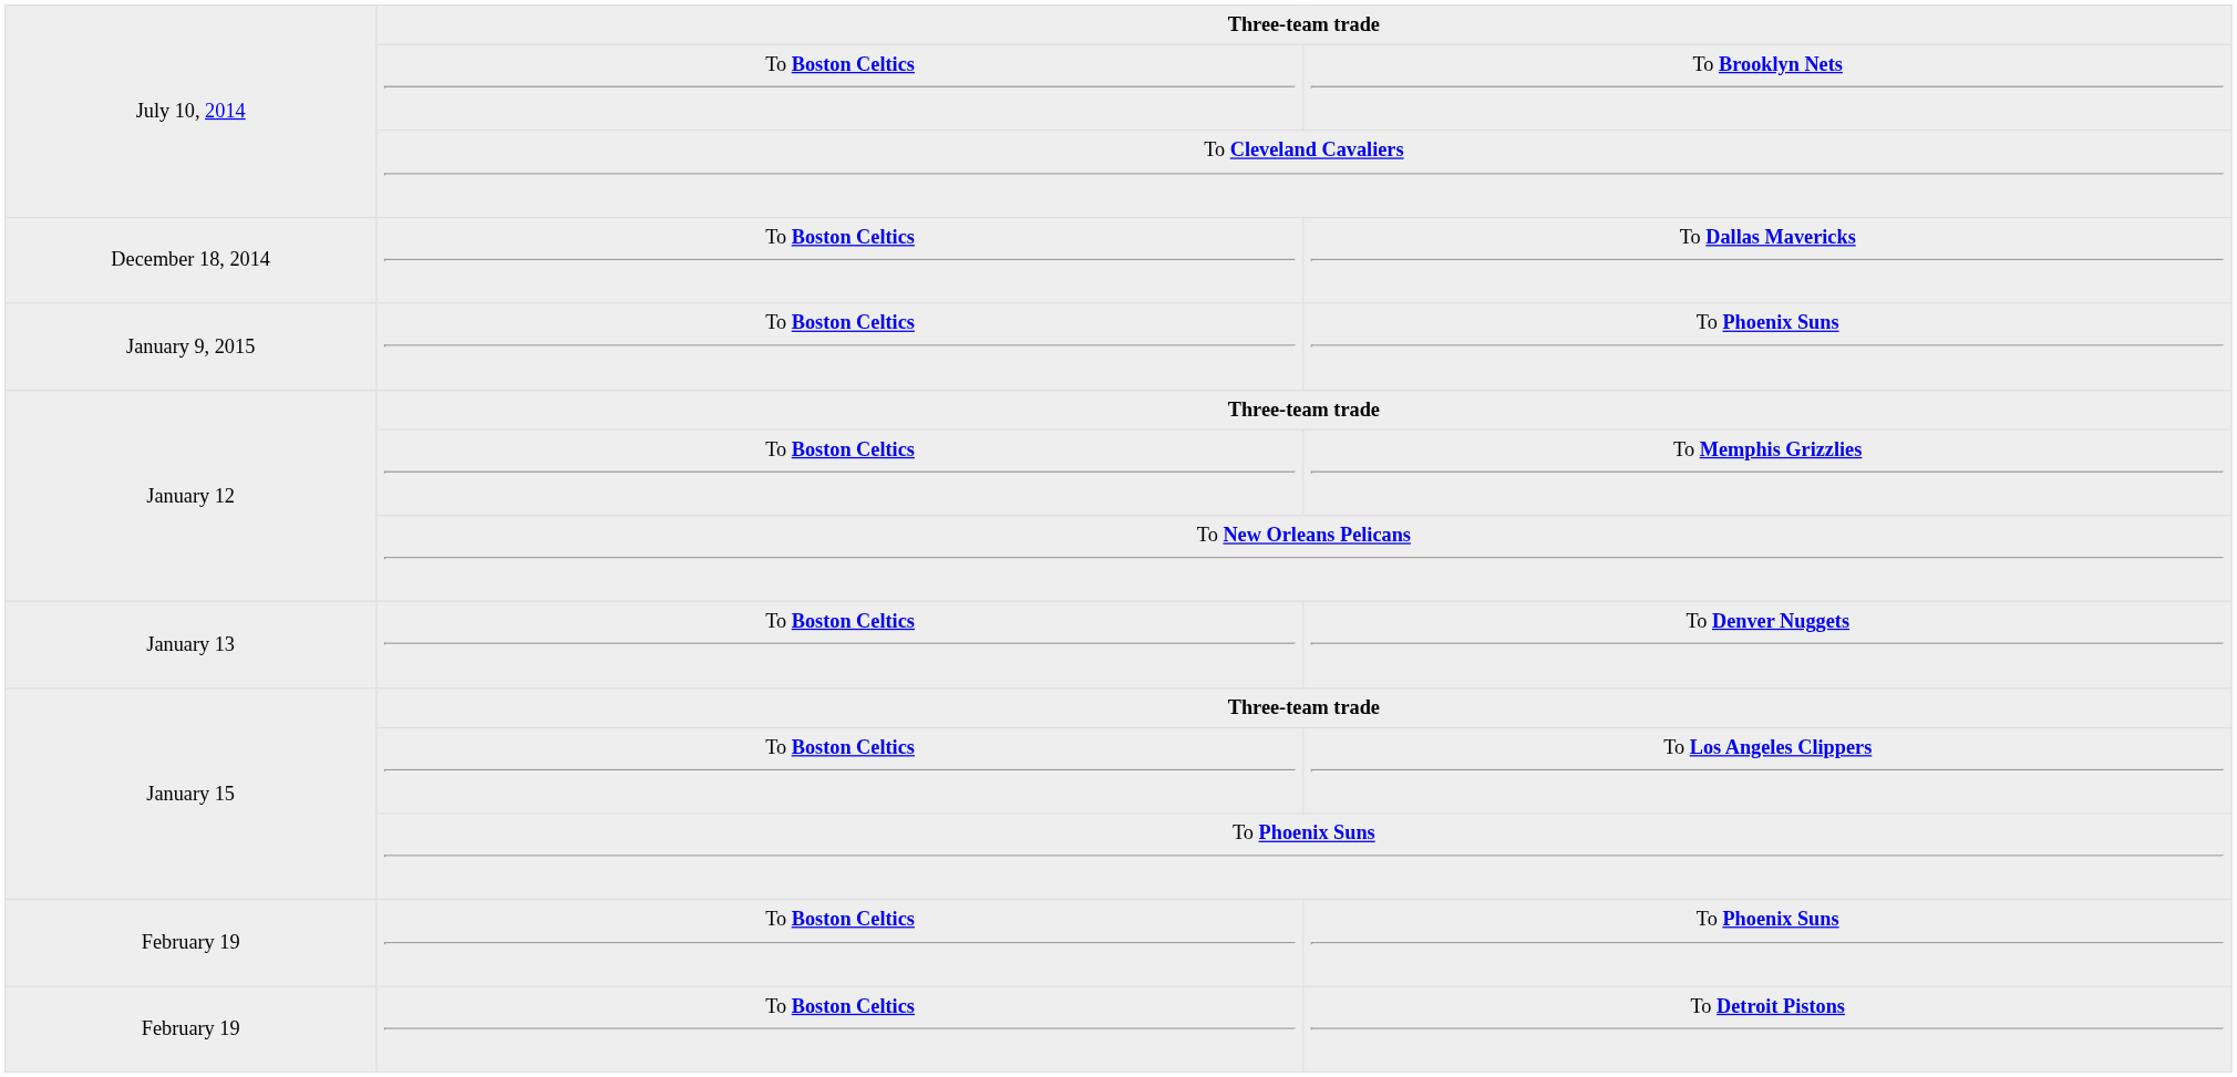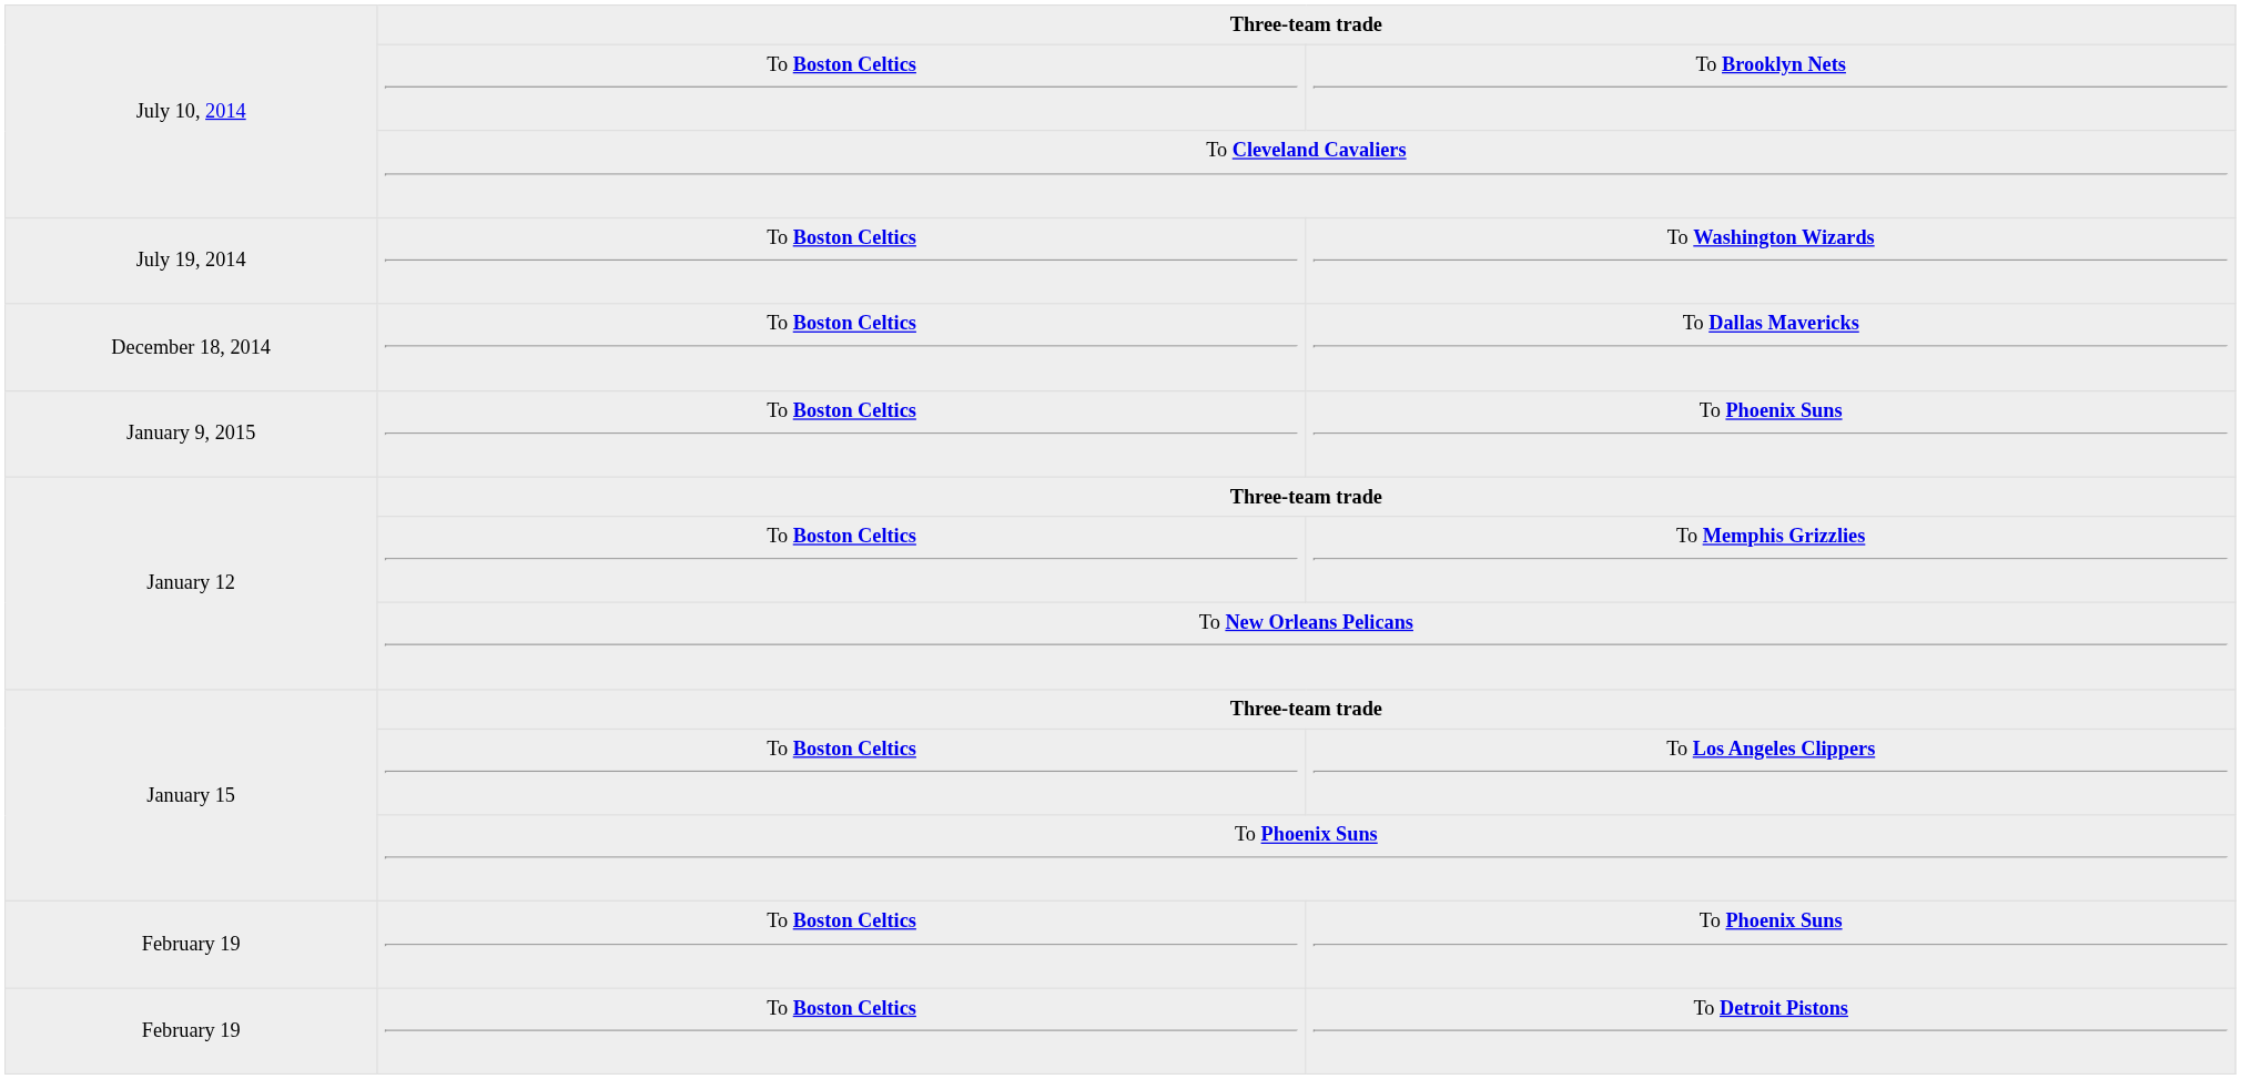 <table border=1 style="border-collapse:collapse; font-size:90%; text-align: center; width: 100%" bordercolor="#DFDFDF"  cellpadding="5">
 <tr bgcolor="#eeeeee">
 <td style="width:12%" rowspan="3">July 10, <a href='#'>2014</a></td>
 <td style="width:30%" valign="top" colspan="2"><strong>Three-team trade</strong></td>
 </tr>
 <tr bgcolor="#eeeeee">
 <td style="width:30%" valign="top">To <strong><a href='#'>Boston Celtics</a></strong><hr><br></td>
 <td style="width:30%" valign="top">To <strong><a href='#'>Brooklyn Nets</a></strong><hr><br></td>
 </tr>
 <tr bgcolor="#eeeeee">
 <td style="width:30%" valign="top" colspan="2">To <strong><a href='#'>Cleveland Cavaliers</a></strong><hr><br></td>
+</tr>
+<tr bgcolor="#eeeeee">
+<td>July 19, 2014</td>
+<td style="width:30%" valign="top">To <strong><a href='#'>Boston Celtics</a></strong><hr><br></td>
+<td style="width:30%" valign="top">To <strong><a href='#'>Washington Wizards</a></strong><hr><br></td>
 </tr>
 <tr bgcolor="#eeeeee">
 <td>December 18, 2014</td>
 <td>To <strong><a href='#'>Boston Celtics</a></strong><hr><br></td>
 <td valign="top">To <strong><a href='#'>Dallas Mavericks</a></strong><hr><br></td>
 </tr>
 <tr bgcolor="#eeeeee">
 <td>January 9, 2015</td>
 <td>To <strong><a href='#'>Boston Celtics</a></strong><hr><br></td>
 <td>To <strong><a href='#'>Phoenix Suns</a></strong><hr><br></td>
 </tr>
 <tr bgcolor=eeeeee>
 <td rowspan=3>January 12</td>
 <td style="width:30%" valign="top" colspan="2"><strong>Three-team trade</strong></td>
 </tr>
 <tr bgcolor="#eeeeee">
 <td style="width:30%" valign="top">To <strong><a href='#'>Boston Celtics</a></strong><hr><br></td>
 <td style="width:30%" valign="top">To <strong><a href='#'>Memphis Grizzlies</a></strong><hr><br></td>
 </tr>
 <tr bgcolor=#eeeeee>
 <td style="width:30%" valign="top" colspan="2">To <strong><a href='#'>New Orleans Pelicans</a></strong><hr><br></td>
 </tr>
 <tr bgcolor=eeeeee>
-<td>January 13</td>
-<td>To <strong><a href='#'>Boston Celtics</a></strong><hr><br></td>
-<td>To <strong><a href='#'>Denver Nuggets</a></strong><hr><br></td>
-</tr>
-<tr bgcolor=eeeeee>
 <td rowspan=3>January 15</td>
 <td style="width:30%" valign="top" colspan="2"><strong>Three-team trade</strong></td>
 </tr>
 <tr bgcolor="#eeeeee">
 <td style="width:30%" valign="top">To <strong><a href='#'>Boston Celtics</a></strong><hr><br></td>
 <td style="width:30%" valign="top">To <strong><a href='#'>Los Angeles Clippers</a></strong><hr><br></td>
 </tr>
 <tr bgcolor=#eeeeee>
 <td style="width:30%" valign="top" colspan="2">To <strong><a href='#'>Phoenix Suns</a></strong><hr><br></td>
 </tr>
 <tr bgcolor=eeeeee>
 <td>February 19</td>
 <td>To <strong><a href='#'>Boston Celtics</a></strong><hr><br></td>
 <td>To <strong><a href='#'>Phoenix Suns</a></strong><hr><br></td>
 </tr>
 <tr bgcolor=eeeeee>
 <td>February 19</td>
 <td>To <strong><a href='#'>Boston Celtics</a></strong><hr><br></td>
 <td>To <strong><a href='#'>Detroit Pistons</a></strong><hr><br></td>
 </tr>
 </table>
